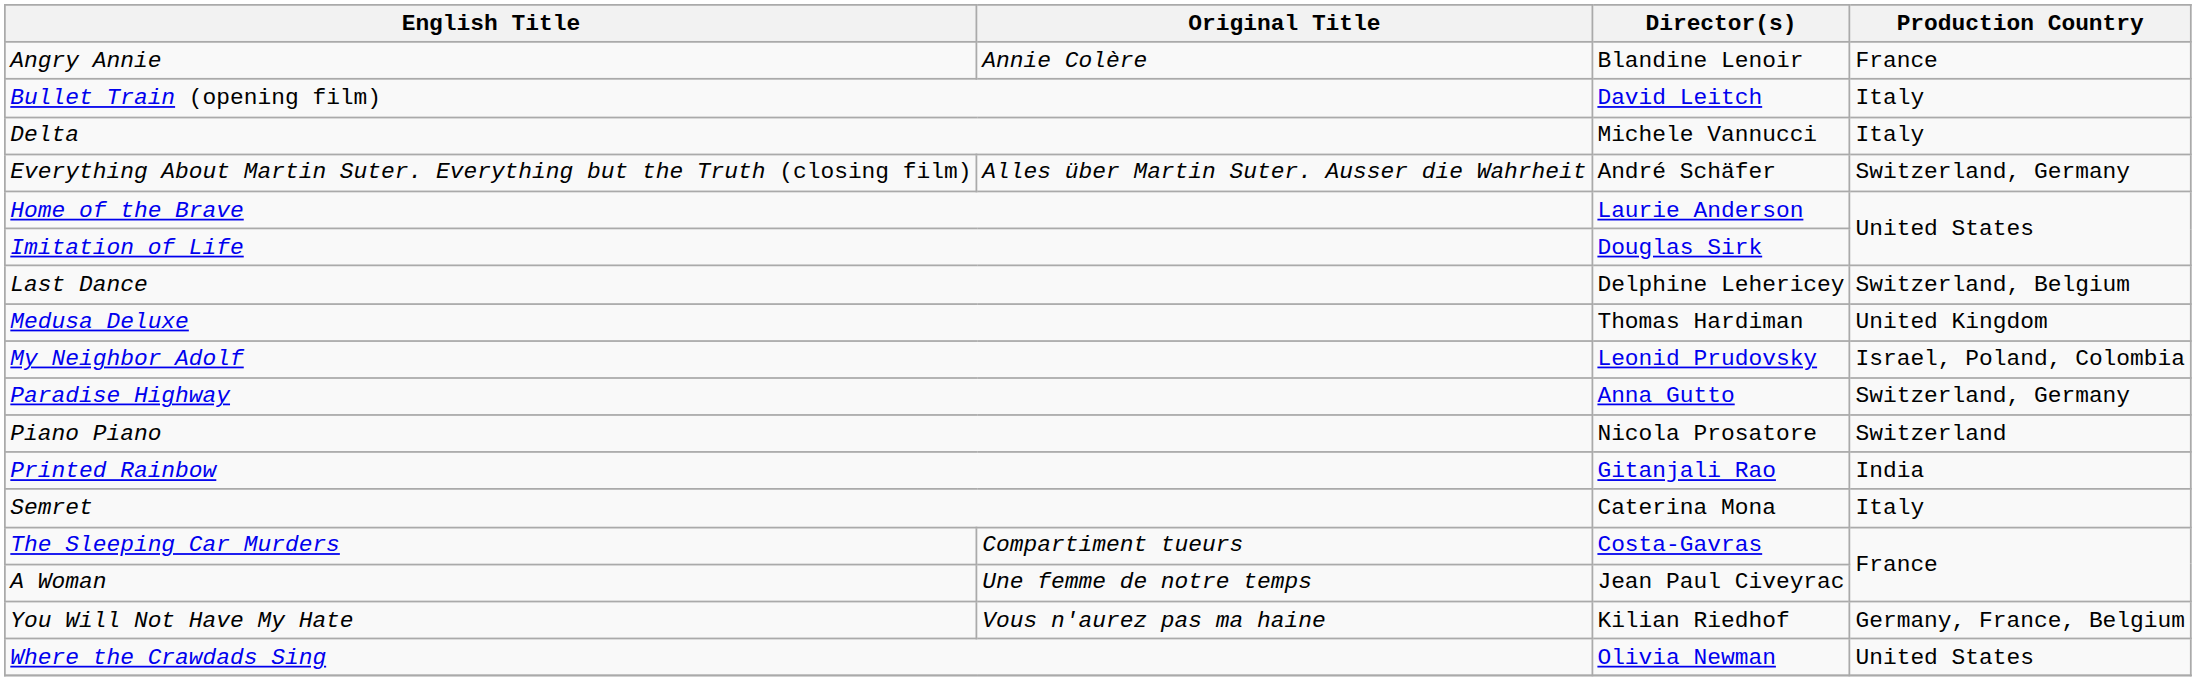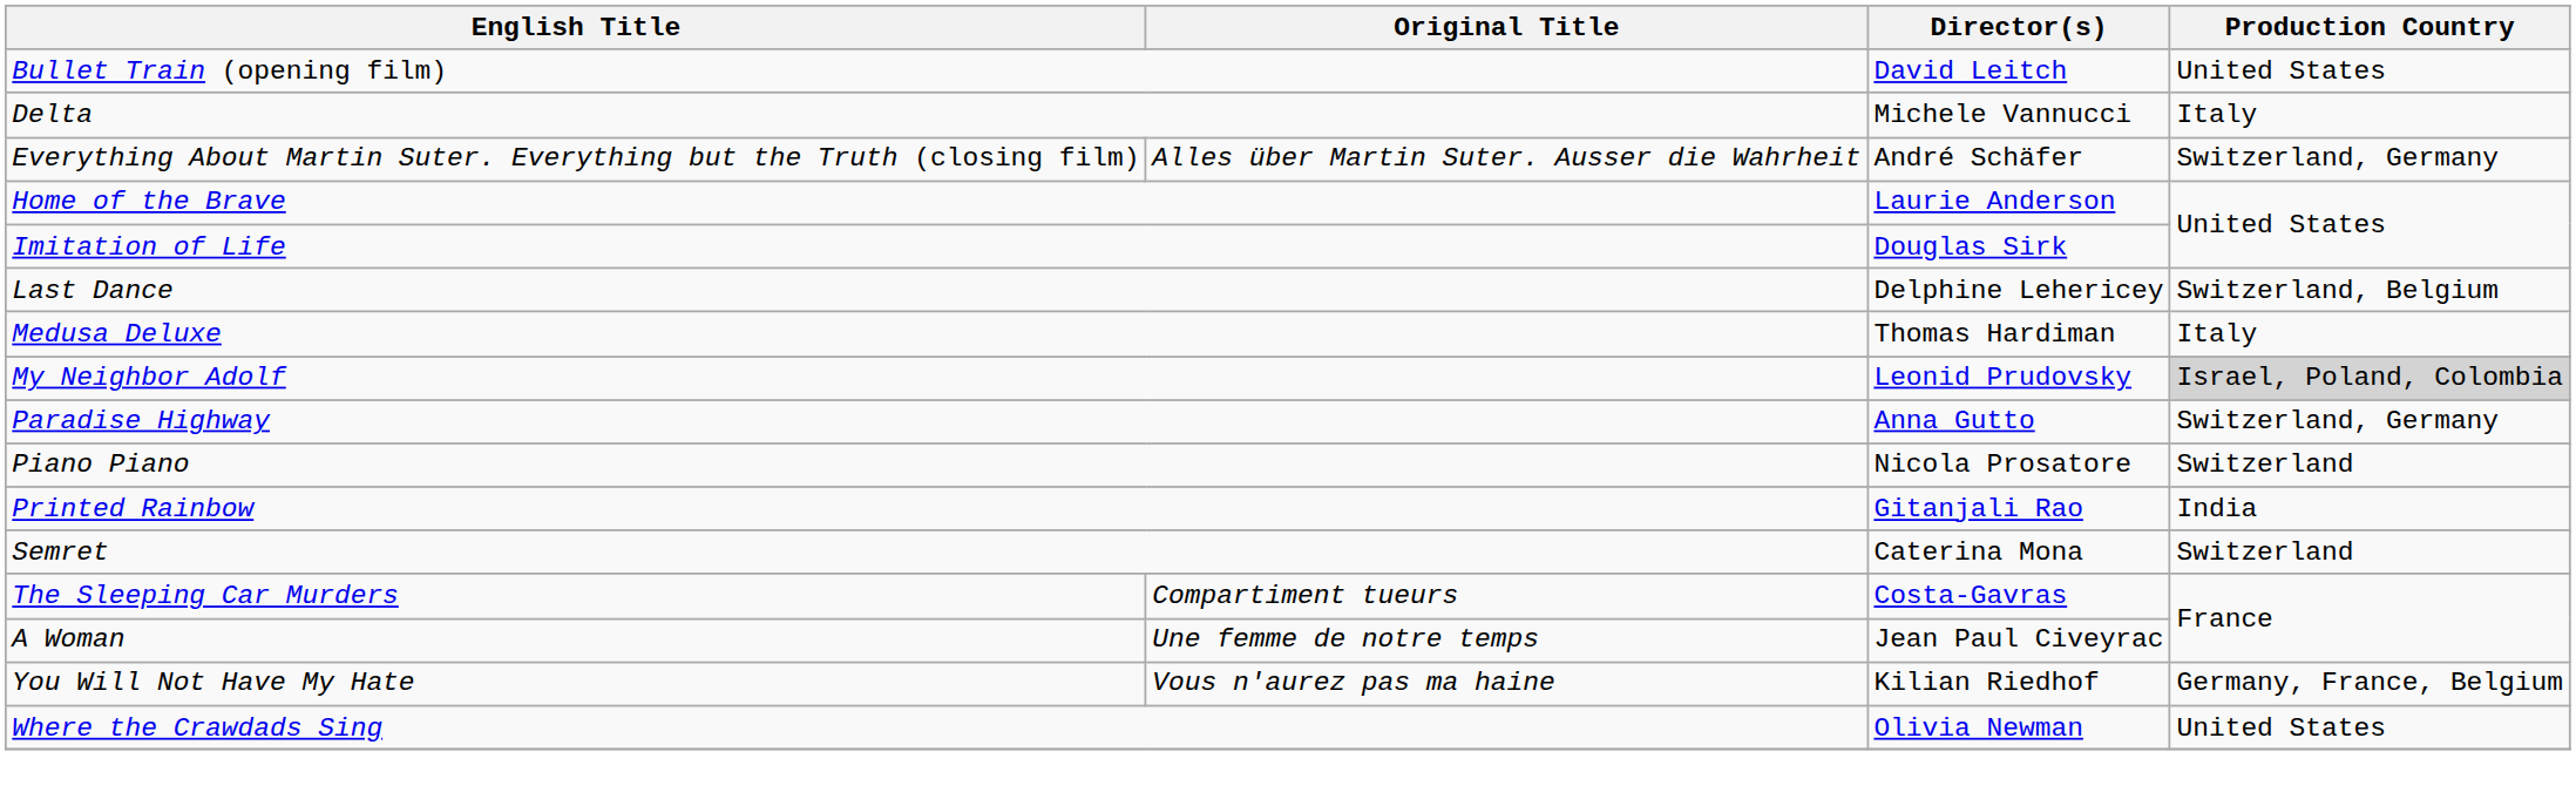 <table class="wikitable sortable">
 <tr>
 <th>English Title</th>
 <th>Original Title</th>
 <th>Director(s)</th>
 <th>Production Country</th>
 </tr>
 <tr>
-<td><em>Angry Annie</em></td>
-<td><em>Annie Colère</em></td>
-<td>Blandine Lenoir</td>
-<td>France</td>
-</tr>
-<tr>
 <td colspan="2"><em><a href='#'>Bullet Train</a></em> (opening film)</td>
 <td><a href='#'>David Leitch</a></td>
-<td>Italy</td>
+<td>United States</td>
 </tr>
 <tr>
 <td colspan="2"><em>Delta</em></td>
 <td>Michele Vannucci</td>
 <td>Italy</td>
 </tr>
 <tr>
 <td><em>Everything About Martin Suter. Everything but the Truth</em> (closing film)</td>
 <td><em>Alles über Martin Suter. Ausser die Wahrheit</em></td>
 <td>André Schäfer</td>
 <td>Switzerland, Germany</td>
 </tr>
 <tr>
 <td colspan="2"><em><a href='#'>Home of the Brave</a></em></td>
 <td><a href='#'>Laurie Anderson</a></td>
 <td rowspan="2">United States</td>
 </tr>
 <tr>
 <td colspan="2"><em><a href='#'>Imitation of Life</a></em></td>
 <td><a href='#'>Douglas Sirk</a></td>
 </tr>
 <tr>
 <td colspan="2"><em>Last Dance</em></td>
 <td>Delphine Lehericey</td>
 <td>Switzerland, Belgium</td>
 </tr>
 <tr>
 <td colspan="2"><em><a href='#'>Medusa Deluxe</a></em></td>
 <td>Thomas Hardiman</td>
-<td>United Kingdom</td>
+<td>Italy</td>
 </tr>
 <tr>
 <td colspan="2"><em><a href='#'>My Neighbor Adolf</a></em></td>
 <td><a href='#'>Leonid Prudovsky</a></td>
-<td>Israel, Poland, Colombia</td>
+<td style="background: lightgrey;">Israel, Poland, Colombia</td>
 </tr>
 <tr>
 <td colspan="2"><em><a href='#'>Paradise Highway</a></em></td>
 <td><a href='#'>Anna Gutto</a></td>
 <td>Switzerland, Germany</td>
 </tr>
 <tr>
 <td colspan="2"><em>Piano Piano</em></td>
 <td>Nicola Prosatore</td>
 <td>Switzerland</td>
 </tr>
 <tr>
 <td colspan="2"><em><a href='#'>Printed Rainbow</a></em></td>
 <td><a href='#'>Gitanjali Rao</a></td>
 <td>India</td>
 </tr>
 <tr>
 <td colspan="2"><em>Semret</em></td>
 <td>Caterina Mona</td>
-<td>Italy</td>
+<td>Switzerland</td>
 </tr>
 <tr>
 <td><em><a href='#'>The Sleeping Car Murders</a></em></td>
 <td><em>Compartiment tueurs</em></td>
 <td><a href='#'>Costa-Gavras</a></td>
 <td rowspan="2">France</td>
 </tr>
 <tr>
 <td><em>A Woman</em></td>
 <td><em>Une femme de notre temps</em></td>
 <td>Jean Paul Civeyrac</td>
 </tr>
 <tr>
 <td><em>You Will Not Have My Hate</em></td>
 <td><em>Vous n'aurez pas ma haine</em></td>
 <td>Kilian Riedhof</td>
 <td>Germany, France, Belgium</td>
 </tr>
 <tr>
 <td colspan=2><em><a href='#'>Where the Crawdads Sing</a></em></td>
 <td><a href='#'>Olivia Newman</a></td>
 <td>United States</td>
 </tr>
 <tr>
 </tr>
 </table>
